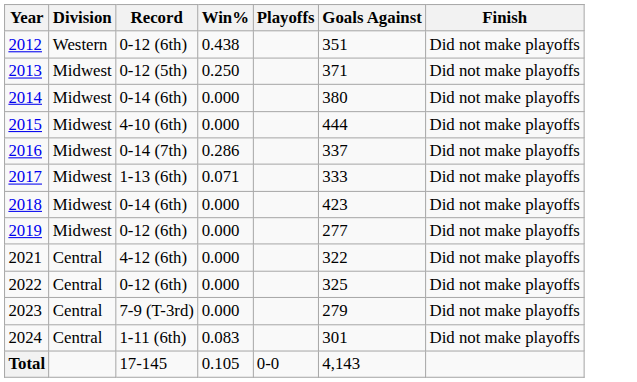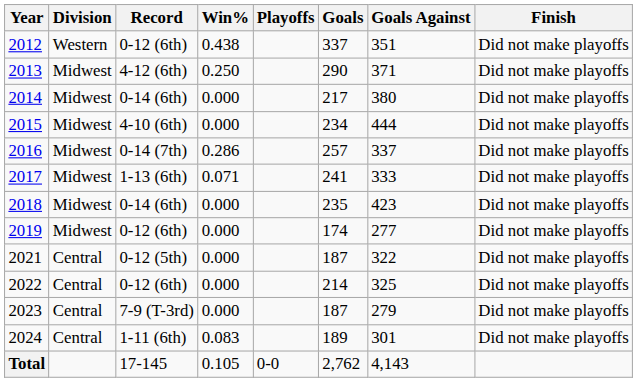 <table class="wikitable">
 <tr>
 <th>Year</th>
 <th>Division</th>
 <th>Record</th>
 <th>Win%</th>
 <th>Playoffs</th>
+<th>Goals</th>
 <th>Goals Against</th>
 <th>Finish</th>
 </tr>
 <tr>
 <td><a href='#'>2012</a></td>
 <td>Western</td>
 <td>0-12 (6th)</td>
 <td>0.438</td>
 <td></td>
+<td>337</td>
 <td>351</td>
 <td>Did not make playoffs</td>
 </tr>
 <tr>
 <td><a href='#'>2013</a></td>
 <td>Midwest</td>
-<td>0-12 (5th)</td>
+<td>4-12 (6th)</td>
 <td>0.250</td>
 <td></td>
+<td>290</td>
 <td>371</td>
 <td>Did not make playoffs</td>
 </tr>
 <tr>
 <td><a href='#'>2014</a></td>
 <td>Midwest</td>
 <td>0-14 (6th)</td>
 <td>0.000</td>
 <td></td>
+<td>217</td>
 <td>380</td>
 <td>Did not make playoffs</td>
 </tr>
 <tr>
 <td><a href='#'>2015</a></td>
 <td>Midwest</td>
 <td>4-10 (6th)</td>
 <td>0.000</td>
 <td></td>
+<td>234</td>
 <td>444</td>
 <td>Did not make playoffs</td>
 </tr>
 <tr>
 <td><a href='#'>2016</a></td>
 <td>Midwest</td>
 <td>0-14 (7th)</td>
 <td>0.286</td>
 <td></td>
+<td>257</td>
 <td>337</td>
 <td>Did not make playoffs</td>
 </tr>
 <tr>
 <td><a href='#'>2017</a></td>
 <td>Midwest</td>
 <td>1-13 (6th)</td>
 <td>0.071</td>
 <td></td>
+<td>241</td>
 <td>333</td>
 <td>Did not make playoffs</td>
 </tr>
 <tr>
 <td><a href='#'>2018</a></td>
 <td>Midwest</td>
 <td>0-14 (6th)</td>
 <td>0.000</td>
 <td></td>
+<td>235</td>
 <td>423</td>
 <td>Did not make playoffs</td>
 </tr>
 <tr>
 <td><a href='#'>2019</a></td>
 <td>Midwest</td>
 <td>0-12 (6th)</td>
 <td>0.000</td>
 <td></td>
+<td>174</td>
 <td>277</td>
 <td>Did not make playoffs</td>
 </tr>
 <tr>
 <td>2021</td>
 <td>Central</td>
-<td>4-12 (6th)</td>
+<td>0-12 (5th)</td>
 <td>0.000</td>
 <td></td>
+<td>187</td>
 <td>322</td>
 <td>Did not make playoffs</td>
 </tr>
 <tr>
 <td>2022</td>
 <td>Central</td>
 <td>0-12 (6th)</td>
 <td>0.000</td>
 <td></td>
+<td>214</td>
 <td>325</td>
 <td>Did not make playoffs</td>
 </tr>
 <tr>
 <td>2023</td>
 <td>Central</td>
 <td>7-9 (T-3rd)</td>
 <td>0.000</td>
 <td></td>
+<td>187</td>
 <td>279</td>
 <td>Did not make playoffs</td>
 </tr>
 <tr>
 <td>2024</td>
 <td>Central</td>
 <td>1-11 (6th)</td>
 <td>0.083</td>
 <td></td>
+<td>189</td>
 <td>301</td>
 <td>Did not make playoffs</td>
 </tr>
 <tr>
 <th>Total</th>
 <td></td>
 <td>17-145</td>
 <td>0.105</td>
 <td>0-0</td>
+<td>2,762</td>
 <td>4,143</td>
 <td></td>
 </tr>
 </table>
